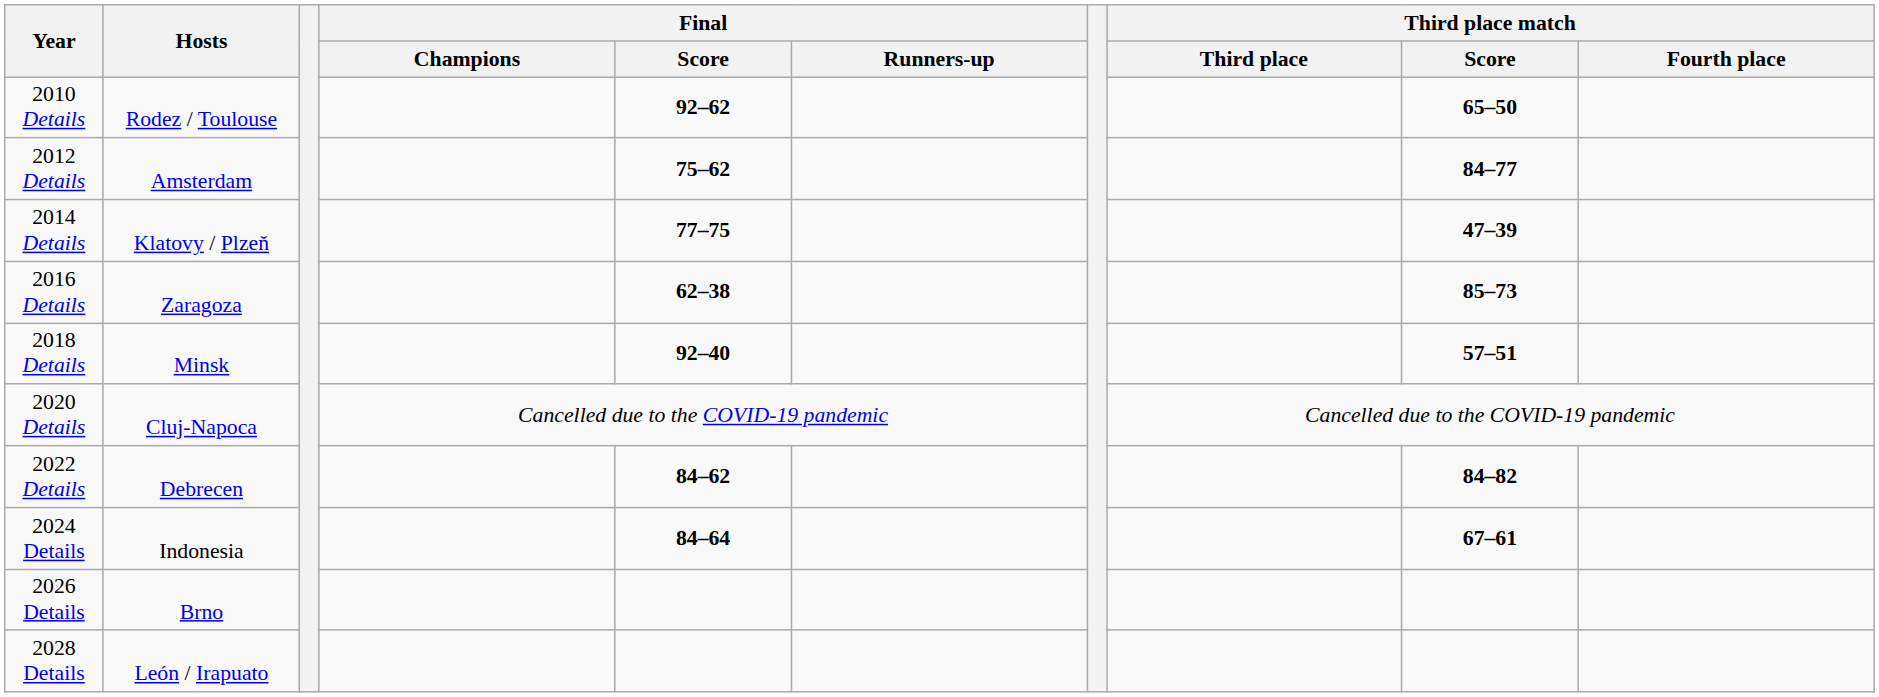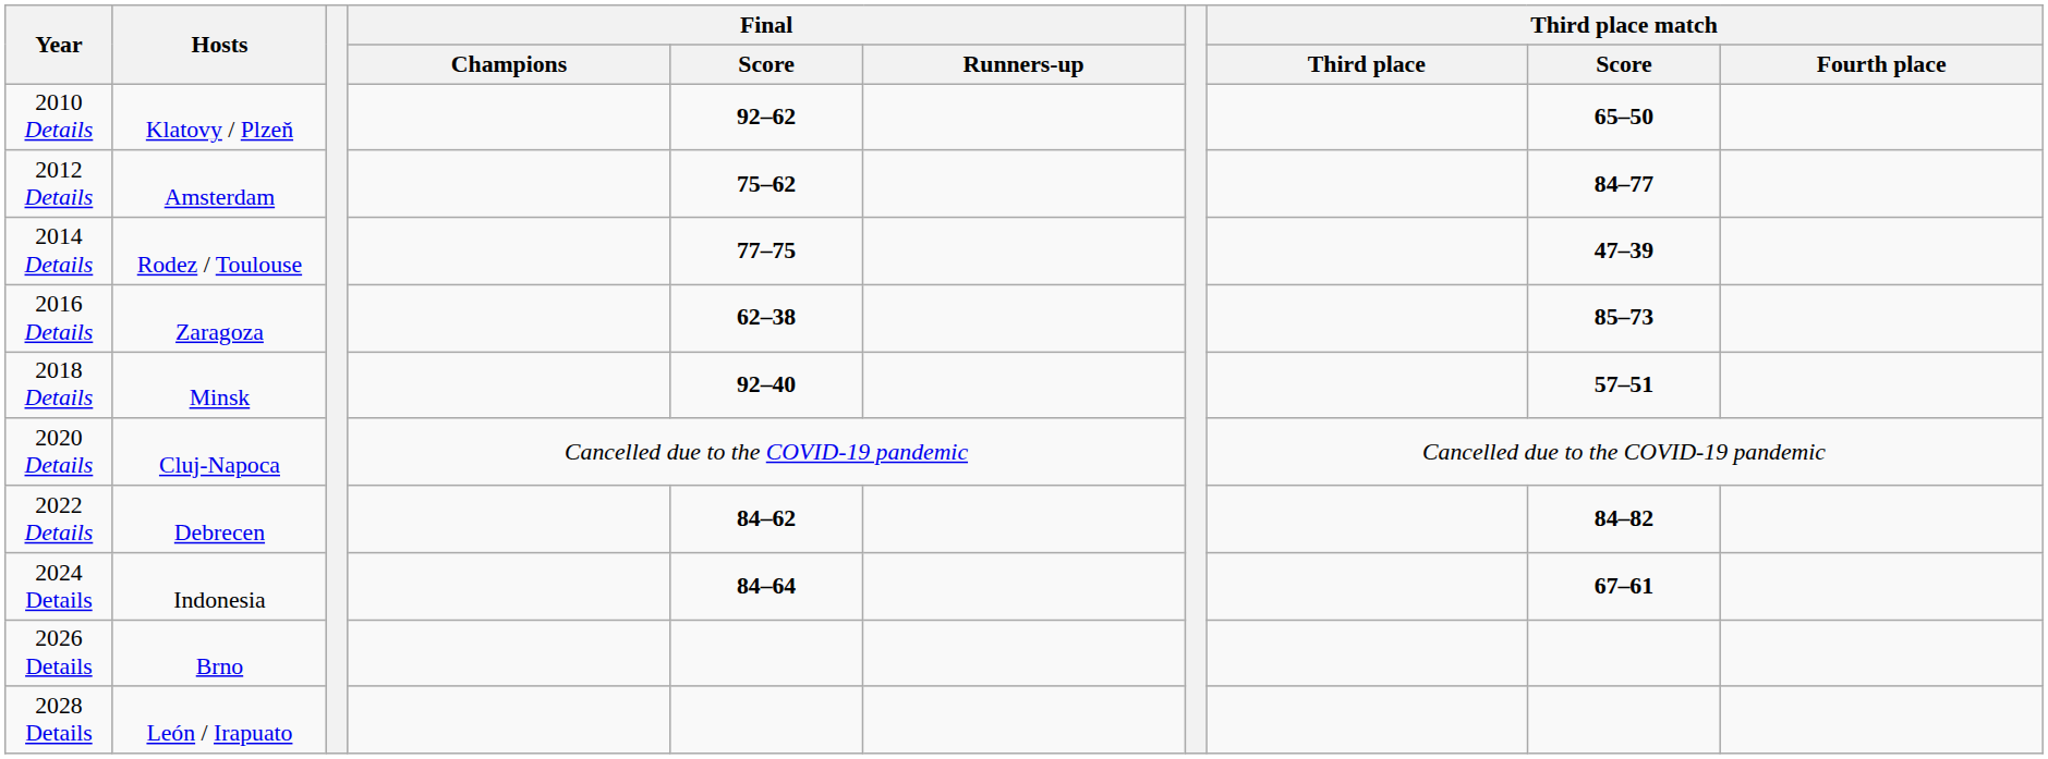 <table class="wikitable" style="font-size:90%; width: 98%; text-align: center;">
 <tr>
 <th rowspan=2 width=5%>Year</th>
 <th rowspan=2 width=10%>Hosts</th>
 <th width=1% rowspan=12 bgcolor=ffffff></th>
 <th colspan=3>Final</th>
 <th width=1% rowspan=12 bgcolor=ffffff></th>
 <th colspan=3>Third place match</th>
 </tr>
 <tr>
 <th width=15%>Champions</th>
 <th width=9%>Score</th>
 <th width=15%>Runners-up</th>
 <th width=15%>Third place</th>
 <th width=9%>Score</th>
 <th width=15%>Fourth place</th>
 </tr>
 <tr>
 <td>2010<br><em><a href='#'>Details</a></em></td>
-<td><br><a href='#'>Rodez</a> / <a href='#'>Toulouse</a></td>
+<td><br><a href='#'>Klatovy</a> / <a href='#'>Plzeň</a></td>
 <td><strong></strong></td>
 <td><strong>92–62</strong></td>
 <td></td>
 <td></td>
 <td><strong>65–50</strong></td>
 <td></td>
 </tr>
 <tr>
 <td>2012<br><em><a href='#'>Details</a></em></td>
 <td><br><a href='#'>Amsterdam</a></td>
 <td><strong></strong></td>
 <td><strong>75–62</strong></td>
 <td></td>
 <td></td>
 <td><strong>84–77</strong></td>
 <td></td>
 </tr>
 <tr>
 <td>2014<br><em><a href='#'>Details</a></em></td>
-<td><br><a href='#'>Klatovy</a> / <a href='#'>Plzeň</a></td>
+<td><br><a href='#'>Rodez</a> / <a href='#'>Toulouse</a></td>
 <td><strong></strong></td>
 <td><strong>77–75</strong></td>
 <td></td>
 <td></td>
 <td><strong>47–39</strong></td>
 <td></td>
 </tr>
 <tr>
 <td>2016<br><em><a href='#'>Details</a></em></td>
 <td><br><a href='#'>Zaragoza</a></td>
 <td><strong></strong></td>
 <td><strong>62–38</strong></td>
 <td></td>
 <td></td>
 <td><strong>85–73</strong></td>
 <td></td>
 </tr>
 <tr>
 <td>2018<br><em><a href='#'>Details</a></em></td>
 <td><br><a href='#'>Minsk</a></td>
 <td><strong></strong></td>
 <td><strong>92–40</strong></td>
 <td></td>
 <td></td>
 <td><strong>57–51</strong></td>
 <td></td>
 </tr>
 <tr>
 <td>2020<br><em><a href='#'>Details</a></em></td>
 <td><br><a href='#'>Cluj-Napoca</a></td>
 <td colspan=3><em>Cancelled due to the <a href='#'>COVID-19 pandemic</a></em></td>
 <td colspan=3><em>Cancelled due to the COVID-19 pandemic</em></td>
 </tr>
 <tr>
 <td>2022<br><em><a href='#'>Details</a></em></td>
 <td><br><a href='#'>Debrecen</a></td>
 <td><strong></strong></td>
 <td><strong>84–62</strong></td>
 <td></td>
 <td></td>
 <td><strong>84–82</strong></td>
 <td></td>
 </tr>
 <tr>
 <td>2024<br><a href='#'>Details</a></td>
 <td><br>Indonesia</td>
 <td><strong></strong></td>
 <td><strong>84–64</strong></td>
 <td></td>
 <td></td>
 <td><strong>67–61</strong></td>
 <td></td>
 </tr>
 <tr>
 <td>2026<br><a href='#'>Details</a></td>
 <td><br><a href='#'>Brno</a></td>
 <td></td>
 <td></td>
 <td></td>
 <td></td>
 <td></td>
 <td></td>
 </tr>
 <tr>
 <td>2028<br><a href='#'>Details</a></td>
 <td><br><a href='#'>León</a> / <a href='#'>Irapuato</a></td>
 <td></td>
 <td></td>
 <td></td>
 <td></td>
 <td></td>
 <td></td>
 </tr>
 </table>
